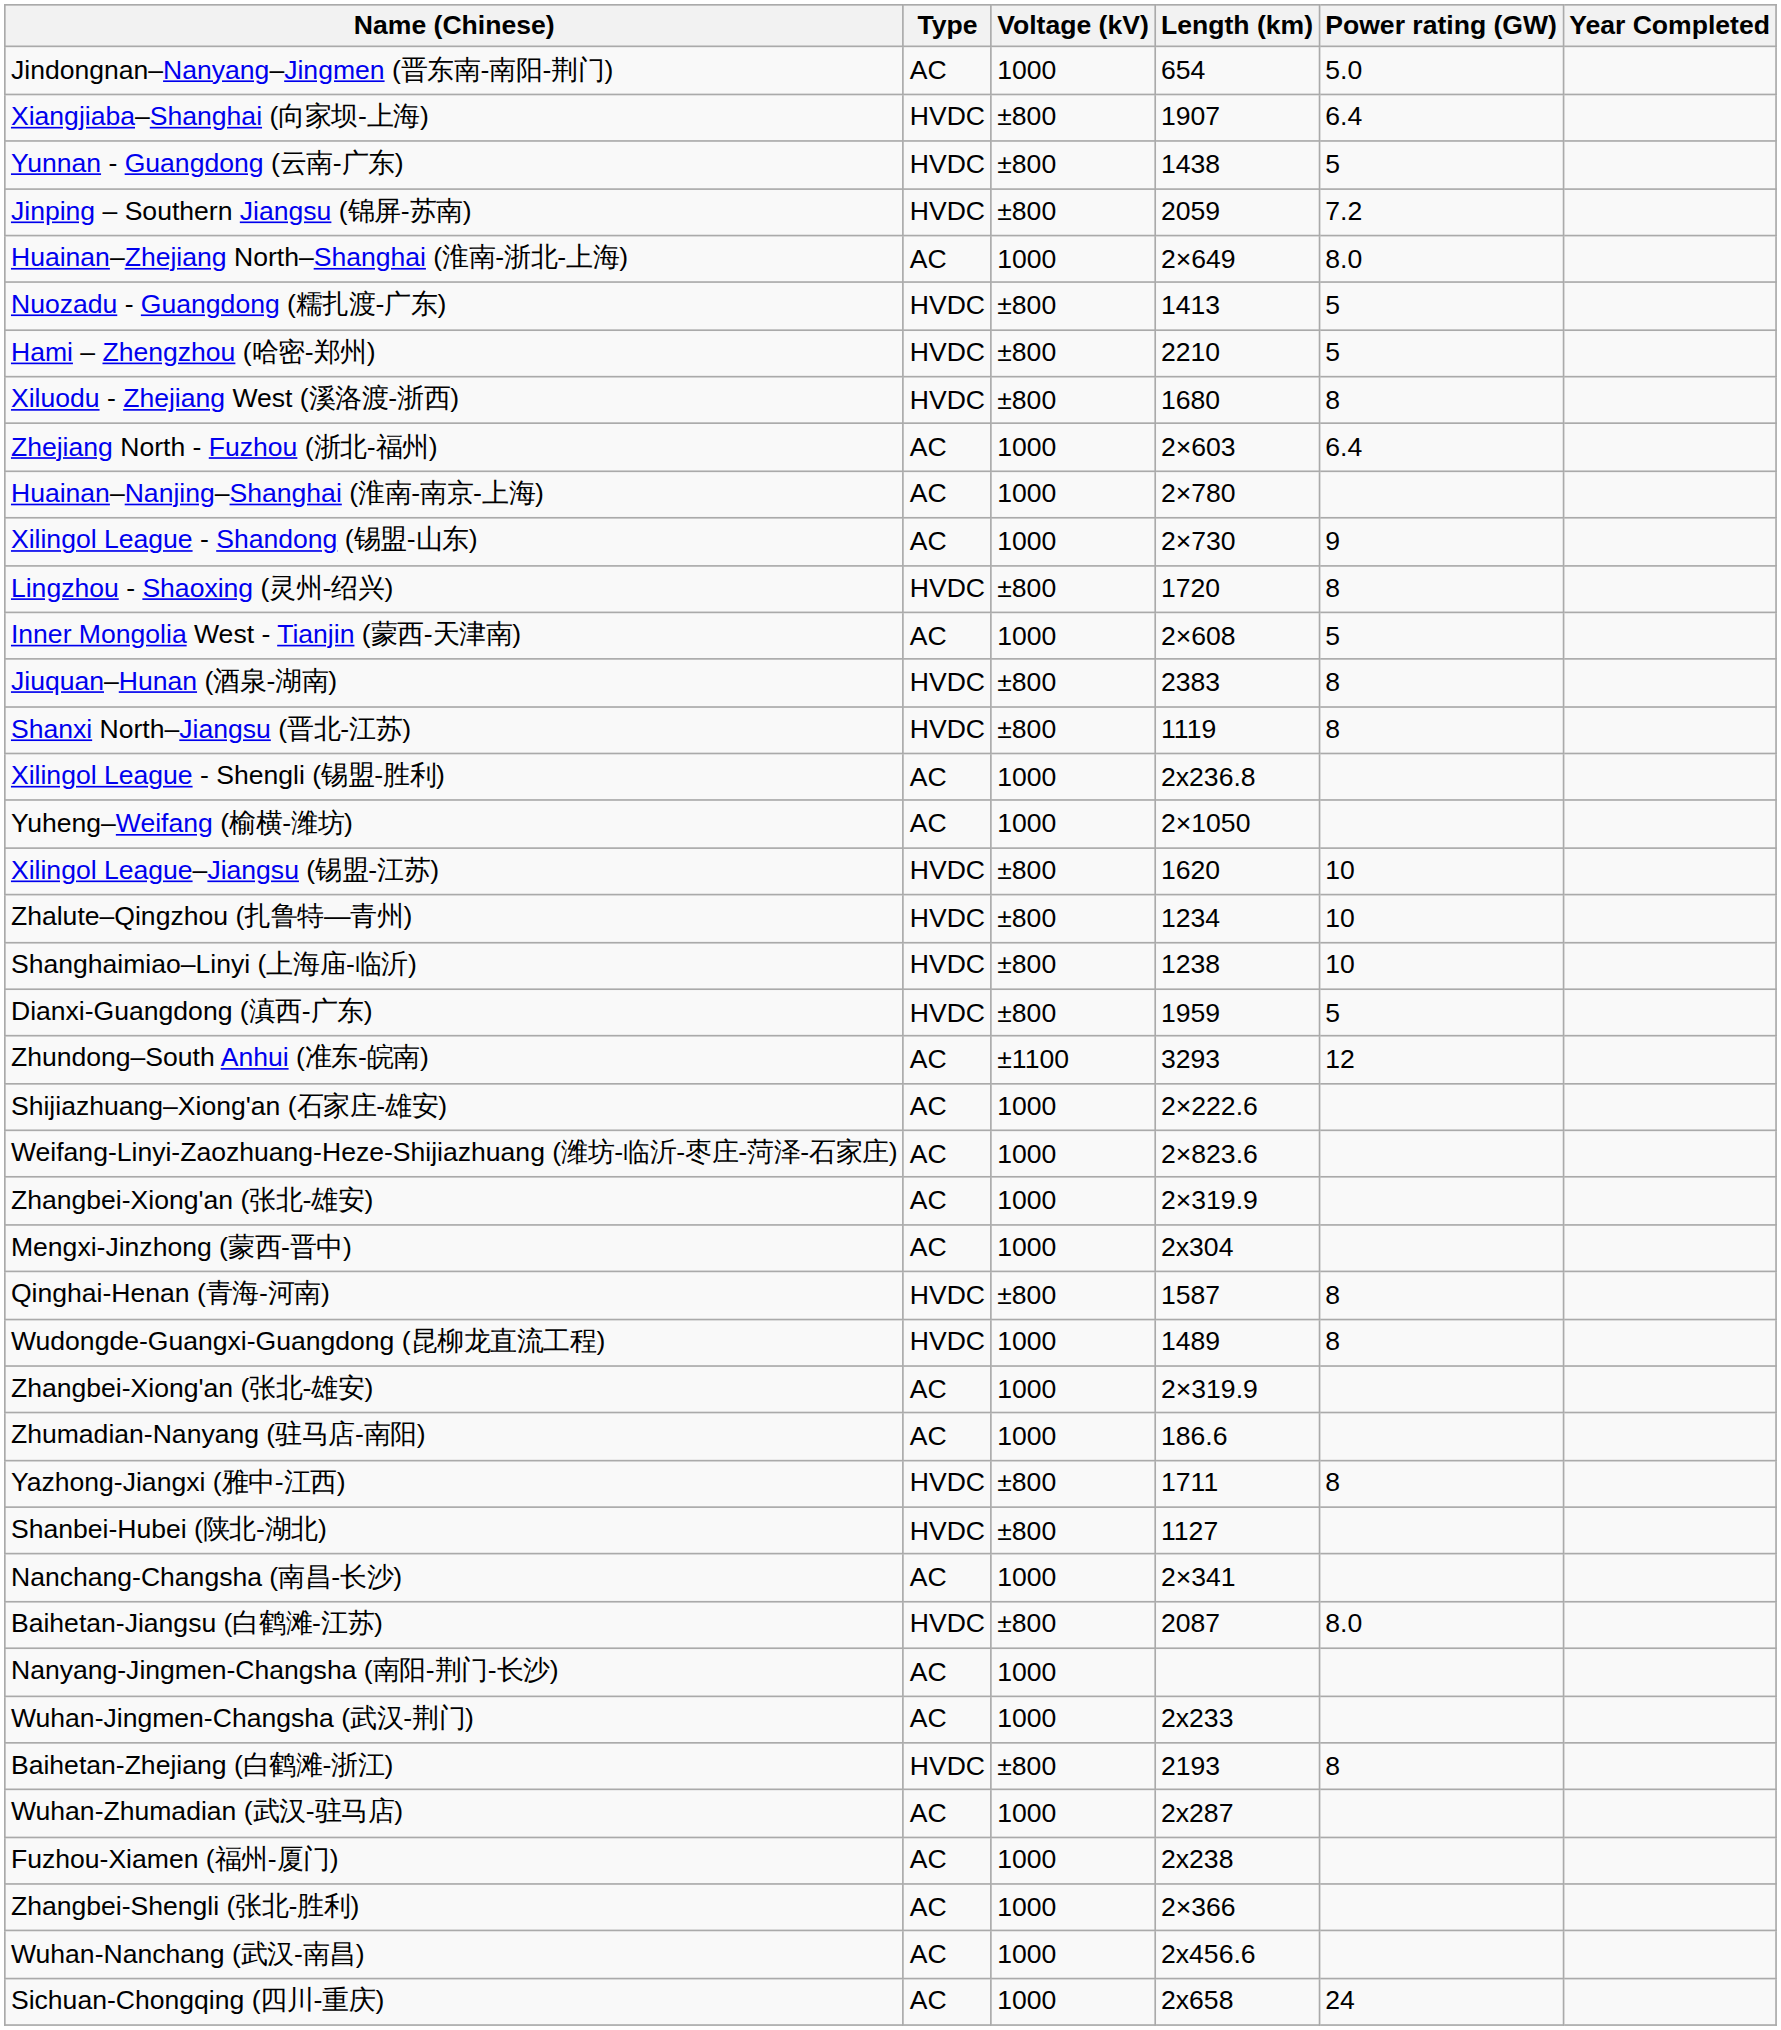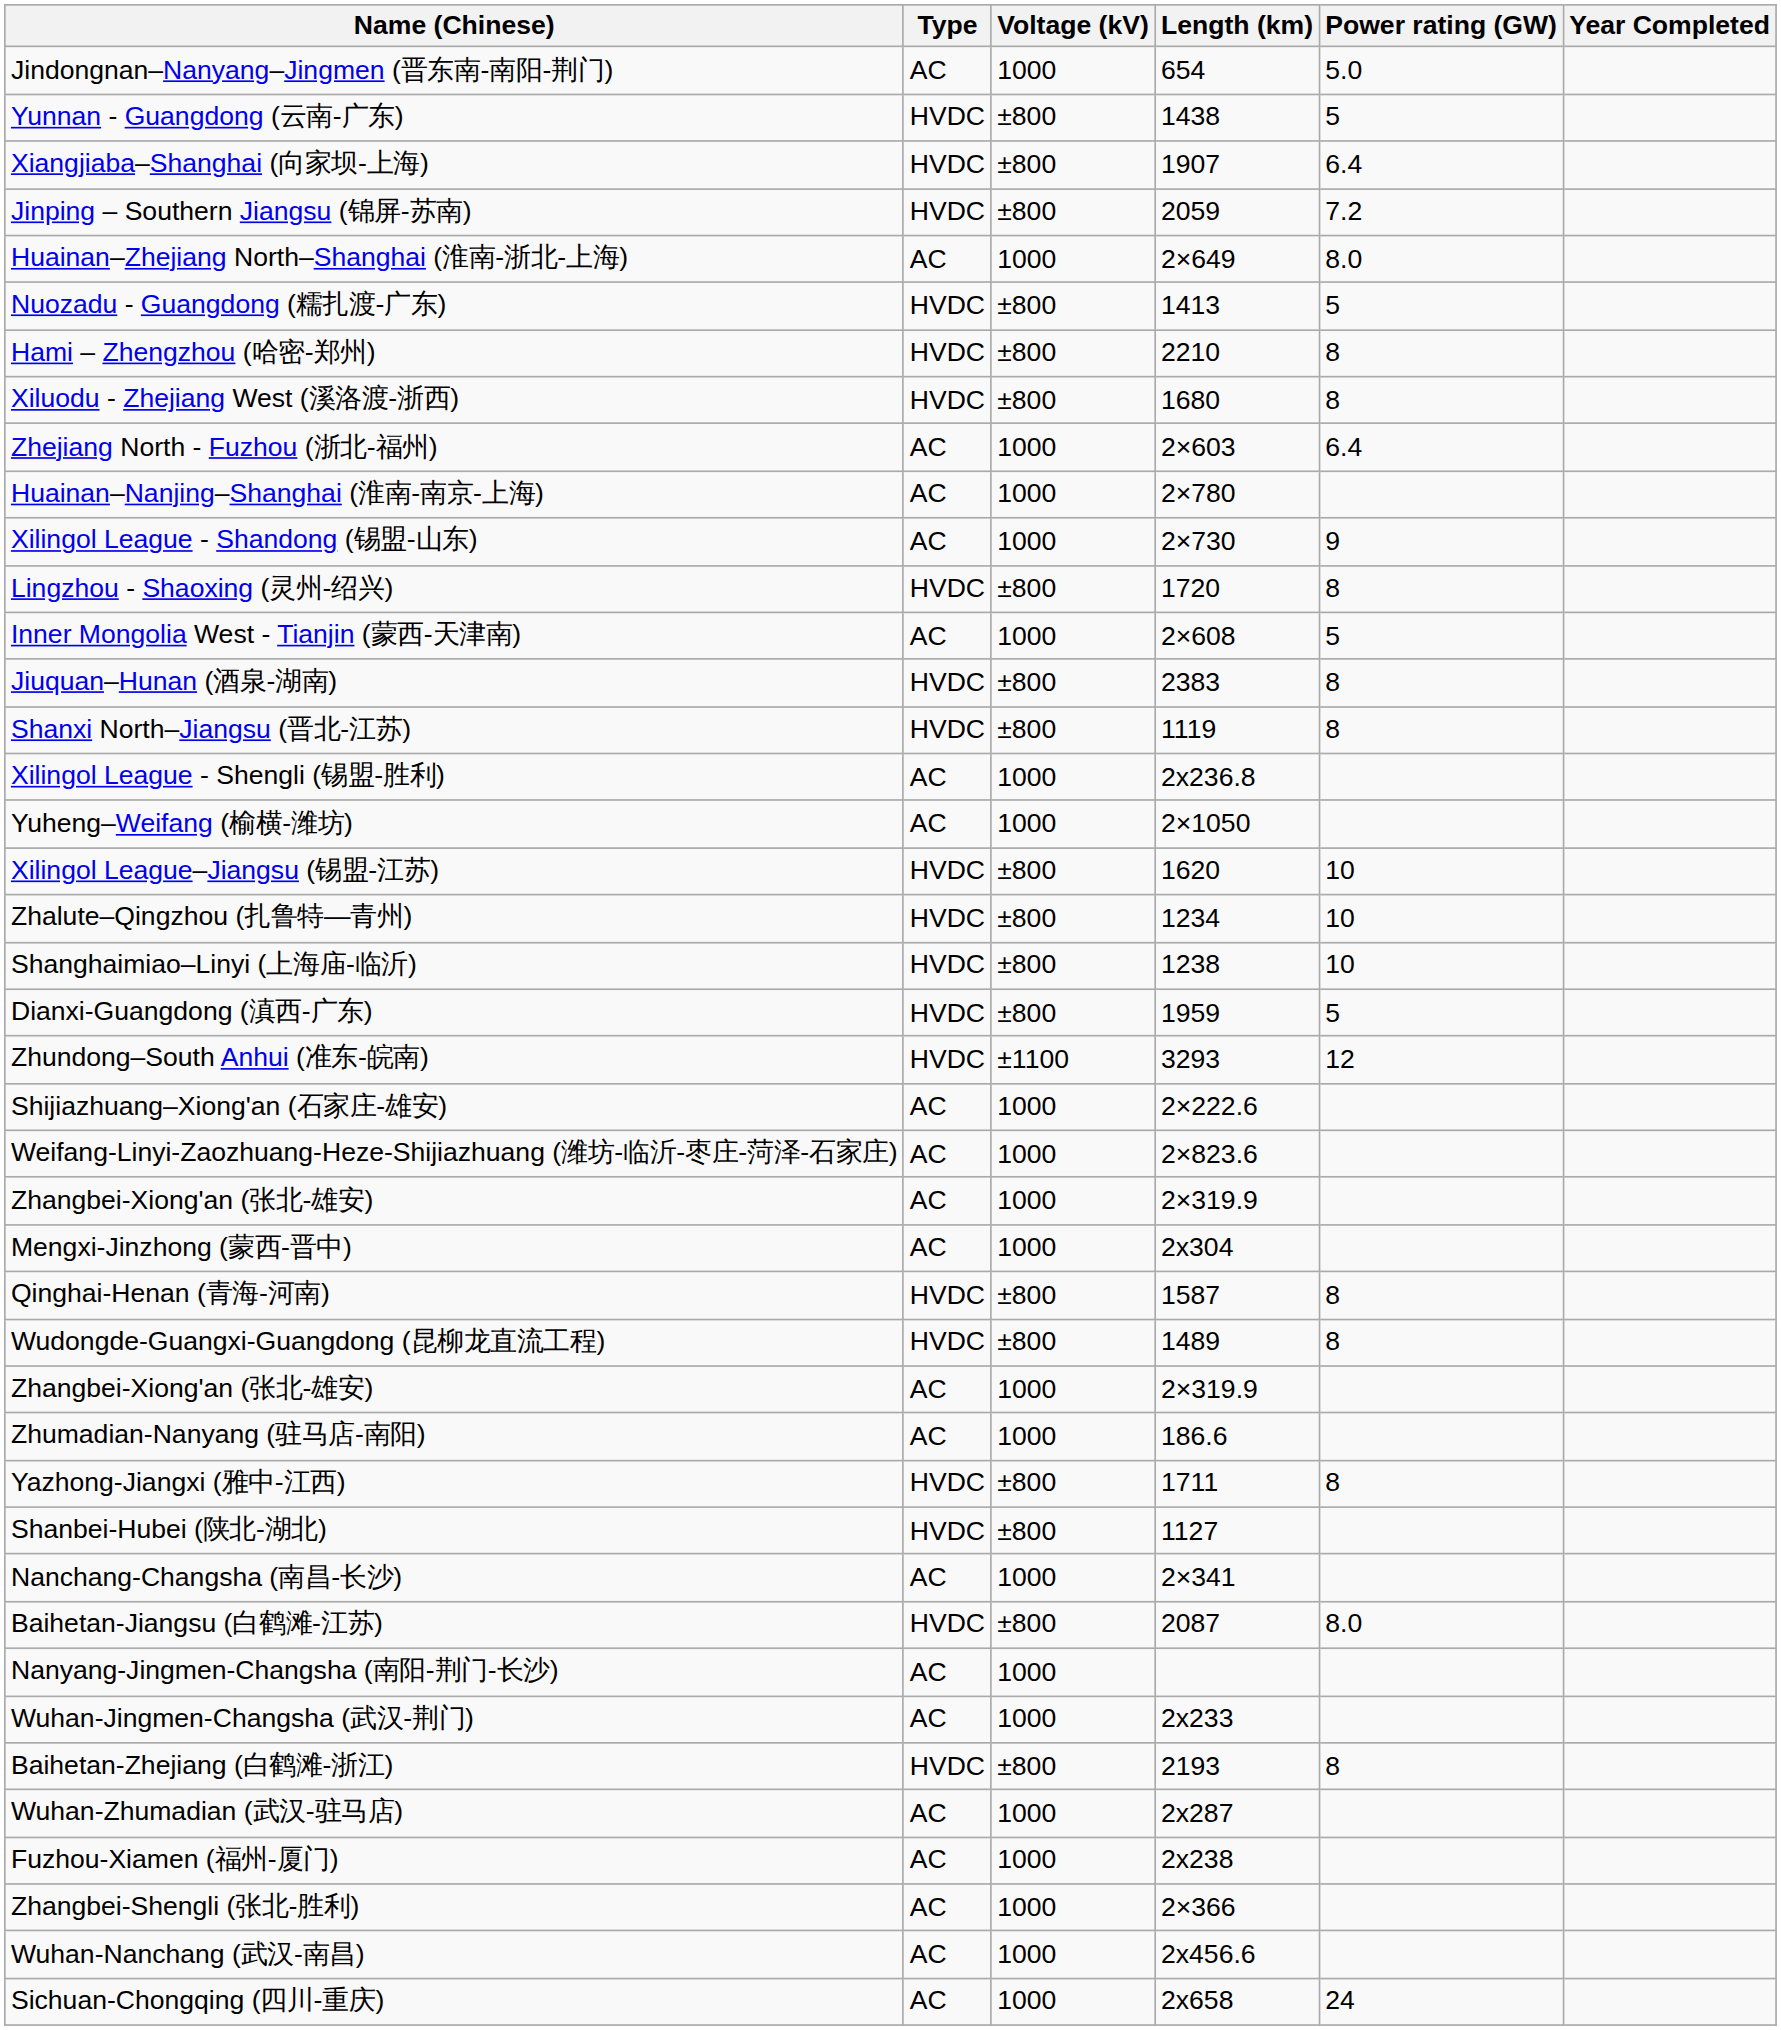 <table class="wikitable sortable">
 <tr>
 <th>Name (Chinese)</th>
 <th>Type</th>
 <th>Voltage (kV)</th>
 <th>Length (km)</th>
 <th>Power rating (GW)</th>
 <th>Year Completed</th>
 </tr>
 <tr>
 <td>Jindongnan–<a href='#'>Nanyang</a>–<a href='#'>Jingmen</a> (晋东南-南阳-荆门)</td>
 <td>AC</td>
 <td>1000</td>
 <td>654</td>
 <td>5.0</td>
 <td></td>
 </tr>
 <tr>
+<td><a href='#'>Yunnan</a> - <a href='#'>Guangdong</a> (云南-广东)</td>
+<td>HVDC</td>
+<td>±800</td>
+<td>1438</td>
+<td>5</td>
+<td></td>
+</tr>
+<tr>
 <td><a href='#'>Xiangjiaba</a>–<a href='#'>Shanghai</a> (向家坝-上海)</td>
 <td>HVDC</td>
 <td>±800</td>
 <td>1907</td>
 <td>6.4</td>
-<td></td>
-</tr>
-<tr>
-<td><a href='#'>Yunnan</a> - <a href='#'>Guangdong</a> (云南-广东)</td>
-<td>HVDC</td>
-<td>±800</td>
-<td>1438</td>
-<td>5</td>
 <td></td>
 </tr>
 <tr>
 <td><a href='#'>Jinping</a> – Southern <a href='#'>Jiangsu</a> (锦屏-苏南)</td>
 <td>HVDC</td>
 <td>±800</td>
 <td>2059</td>
 <td>7.2</td>
 <td></td>
 </tr>
 <tr>
 <td><a href='#'>Huainan</a>–<a href='#'>Zhejiang</a> North–<a href='#'>Shanghai</a> (淮南-浙北-上海)</td>
 <td>AC</td>
 <td>1000</td>
 <td>2×649</td>
 <td>8.0</td>
 <td></td>
 </tr>
 <tr>
 <td><a href='#'>Nuozadu</a> - <a href='#'>Guangdong</a> (糯扎渡-广东)</td>
 <td>HVDC</td>
 <td>±800</td>
 <td>1413</td>
 <td>5</td>
 <td></td>
 </tr>
 <tr>
 <td><a href='#'>Hami</a> – <a href='#'>Zhengzhou</a> (哈密-郑州)</td>
 <td>HVDC</td>
 <td>±800</td>
 <td>2210</td>
-<td>5</td>
+<td>8</td>
 <td></td>
 </tr>
 <tr>
 <td><a href='#'>Xiluodu</a> - <a href='#'>Zhejiang</a> West (溪洛渡-浙西)</td>
 <td>HVDC</td>
 <td>±800</td>
 <td>1680</td>
 <td>8</td>
 <td></td>
 </tr>
 <tr>
 <td><a href='#'>Zhejiang</a> North - <a href='#'>Fuzhou</a> (浙北-福州)</td>
 <td>AC</td>
 <td>1000</td>
 <td>2×603</td>
 <td>6.4</td>
 <td></td>
 </tr>
 <tr>
 <td><a href='#'>Huainan</a>–<a href='#'>Nanjing</a>–<a href='#'>Shanghai</a> (淮南-南京-上海)</td>
 <td>AC</td>
 <td>1000</td>
 <td>2×780</td>
 <td></td>
 <td></td>
 </tr>
 <tr>
 <td><a href='#'>Xilingol League</a> - <a href='#'>Shandong</a> (锡盟-山东)</td>
 <td>AC</td>
 <td>1000</td>
 <td>2×730</td>
 <td>9</td>
 <td></td>
 </tr>
 <tr>
 <td><a href='#'>Lingzhou</a> - <a href='#'>Shaoxing</a> (灵州-绍兴)</td>
 <td>HVDC</td>
 <td>±800</td>
 <td>1720</td>
 <td>8</td>
 <td></td>
 </tr>
 <tr>
 <td><a href='#'>Inner Mongolia</a> West - <a href='#'>Tianjin</a> (蒙西-天津南)</td>
 <td>AC</td>
 <td>1000</td>
 <td>2×608</td>
 <td>5</td>
 <td></td>
 </tr>
 <tr>
 <td><a href='#'>Jiuquan</a>–<a href='#'>Hunan</a> (酒泉-湖南)</td>
 <td>HVDC</td>
 <td>±800</td>
 <td>2383</td>
 <td>8</td>
 <td></td>
 </tr>
 <tr>
 <td><a href='#'>Shanxi</a> North–<a href='#'>Jiangsu</a> (晋北-江苏)</td>
 <td>HVDC</td>
 <td>±800</td>
 <td>1119</td>
 <td>8</td>
 <td></td>
 </tr>
 <tr>
 <td><a href='#'>Xilingol League</a> - Shengli (锡盟-胜利)</td>
 <td>AC</td>
 <td>1000</td>
 <td>2x236.8</td>
 <td></td>
 <td></td>
 </tr>
 <tr>
 <td>Yuheng–<a href='#'>Weifang</a> (榆横-潍坊)</td>
 <td>AC</td>
 <td>1000</td>
 <td>2×1050</td>
 <td></td>
 <td></td>
 </tr>
 <tr>
 <td><a href='#'>Xilingol League</a>–<a href='#'>Jiangsu</a> (锡盟-江苏)</td>
 <td>HVDC</td>
 <td>±800</td>
 <td>1620</td>
 <td>10</td>
 <td></td>
 </tr>
 <tr>
 <td>Zhalute–Qingzhou (扎鲁特—青州)</td>
 <td>HVDC</td>
 <td>±800</td>
 <td>1234</td>
 <td>10</td>
 <td></td>
 </tr>
 <tr>
 <td>Shanghaimiao–Linyi (上海庙-临沂)</td>
 <td>HVDC</td>
 <td>±800</td>
 <td>1238</td>
 <td>10</td>
 <td></td>
 </tr>
 <tr>
 <td>Dianxi-Guangdong (滇西-广东)</td>
 <td>HVDC</td>
 <td>±800</td>
 <td>1959</td>
 <td>5</td>
 <td></td>
 </tr>
 <tr>
 <td>Zhundong–South <a href='#'>Anhui</a> (准东-皖南)</td>
-<td>AC</td>
+<td>HVDC</td>
 <td>±1100</td>
 <td>3293</td>
 <td>12</td>
 <td></td>
 </tr>
 <tr>
 <td>Shijiazhuang–Xiong'an (石家庄-雄安)</td>
 <td>AC</td>
 <td>1000</td>
 <td>2×222.6</td>
 <td></td>
 <td></td>
 </tr>
 <tr>
 <td>Weifang-Linyi-Zaozhuang-Heze-Shijiazhuang (潍坊-临沂-枣庄-菏泽-石家庄)</td>
 <td>AC</td>
 <td>1000</td>
 <td>2×823.6</td>
 <td></td>
 <td></td>
 </tr>
 <tr>
 <td>Zhangbei-Xiong'an (张北-雄安)</td>
 <td>AC</td>
 <td>1000</td>
 <td>2×319.9</td>
 <td></td>
 <td></td>
 </tr>
 <tr>
 <td>Mengxi-Jinzhong (蒙西-晋中)</td>
 <td>AC</td>
 <td>1000</td>
 <td>2x304</td>
 <td></td>
 <td></td>
 </tr>
 <tr>
 <td>Qinghai-Henan (青海-河南)</td>
 <td>HVDC</td>
 <td>±800</td>
 <td>1587</td>
 <td>8</td>
 <td></td>
 </tr>
 <tr>
 <td>Wudongde-Guangxi-Guangdong (昆柳龙直流工程)</td>
 <td>HVDC</td>
-<td>1000</td>
+<td>±800</td>
 <td>1489</td>
 <td>8</td>
 <td></td>
 </tr>
 <tr>
 <td>Zhangbei-Xiong'an (张北-雄安)</td>
 <td>AC</td>
 <td>1000</td>
 <td>2×319.9</td>
 <td></td>
 <td></td>
 </tr>
 <tr>
 <td>Zhumadian-Nanyang (驻马店-南阳)</td>
 <td>AC</td>
 <td>1000</td>
 <td>186.6</td>
 <td></td>
 <td></td>
 </tr>
 <tr>
 <td>Yazhong-Jiangxi (雅中-江西)</td>
 <td>HVDC</td>
 <td>±800</td>
 <td>1711</td>
 <td>8</td>
 <td></td>
 </tr>
 <tr>
 <td>Shanbei-Hubei (陕北-湖北)</td>
 <td>HVDC</td>
 <td>±800</td>
 <td>1127</td>
 <td></td>
 <td></td>
 </tr>
 <tr>
 <td>Nanchang-Changsha (南昌-长沙)</td>
 <td>AC</td>
 <td>1000</td>
 <td>2×341</td>
 <td></td>
 <td></td>
 </tr>
 <tr>
 <td>Baihetan-Jiangsu (白鹤滩-江苏)</td>
 <td>HVDC</td>
 <td>±800</td>
 <td>2087</td>
 <td>8.0</td>
 <td></td>
 </tr>
 <tr>
 <td>Nanyang-Jingmen-Changsha (南阳-荆门-长沙)</td>
 <td>AC</td>
 <td>1000</td>
 <td></td>
 <td></td>
 <td></td>
 </tr>
 <tr>
 <td>Wuhan-Jingmen-Changsha (武汉-荆门)</td>
 <td>AC</td>
 <td>1000</td>
 <td>2x233</td>
 <td></td>
 <td></td>
 </tr>
 <tr>
 <td>Baihetan-Zhejiang (白鹤滩-浙江)</td>
 <td>HVDC</td>
 <td>±800</td>
 <td>2193</td>
 <td>8</td>
 <td></td>
 </tr>
 <tr>
 <td>Wuhan-Zhumadian (武汉-驻马店)</td>
 <td>AC</td>
 <td>1000</td>
 <td>2x287</td>
 <td></td>
 <td></td>
 </tr>
 <tr>
 <td>Fuzhou-Xiamen (福州-厦门)</td>
 <td>AC</td>
 <td>1000</td>
 <td>2x238</td>
 <td></td>
 <td></td>
 </tr>
 <tr>
 <td>Zhangbei-Shengli (张北-胜利)</td>
 <td>AC</td>
 <td>1000</td>
 <td>2×366</td>
 <td></td>
 <td> </td>
 </tr>
 <tr>
 <td>Wuhan-Nanchang (武汉-南昌)</td>
 <td>AC</td>
 <td>1000</td>
 <td>2x456.6</td>
 <td></td>
 <td> </td>
 </tr>
 <tr>
 <td>Sichuan-Chongqing (四川-重庆)</td>
 <td>AC</td>
 <td>1000</td>
 <td>2x658</td>
 <td>24</td>
 <td></td>
 </tr>
 </table>
